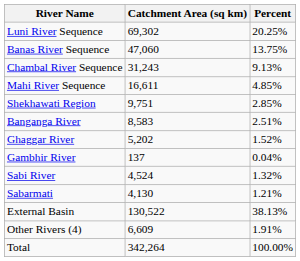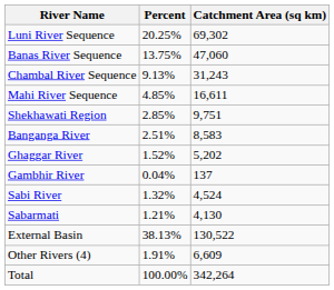 <table class="wikitable">
 <tr>
 <th>River Name</th>
+<th>Percent</th>
 <th>Catchment Area (sq km)</th>
-<th>Percent</th>
 </tr>
 <tr>
 <td><a href='#'>Luni River</a> Sequence</td>
+<td>20.25%</td>
 <td>69,302</td>
-<td>20.25%</td>
 </tr>
 <tr>
 <td><a href='#'>Banas River</a> Sequence</td>
+<td>13.75%</td>
 <td>47,060</td>
-<td>13.75%</td>
 </tr>
 <tr>
 <td><a href='#'>Chambal River</a> Sequence</td>
+<td>9.13%</td>
 <td>31,243</td>
-<td>9.13%</td>
 </tr>
 <tr>
 <td><a href='#'>Mahi River</a> Sequence</td>
+<td>4.85%</td>
 <td>16,611</td>
-<td>4.85%</td>
 </tr>
 <tr>
 <td><a href='#'>Shekhawati Region</a></td>
+<td>2.85%</td>
 <td>9,751</td>
-<td>2.85%</td>
 </tr>
 <tr>
 <td><a href='#'>Banganga River</a></td>
+<td>2.51%</td>
 <td>8,583</td>
-<td>2.51%</td>
 </tr>
 <tr>
 <td><a href='#'>Ghaggar River</a></td>
+<td>1.52%</td>
 <td>5,202</td>
-<td>1.52%</td>
 </tr>
 <tr>
 <td><a href='#'>Gambhir River</a></td>
+<td>0.04%</td>
 <td>137</td>
-<td>0.04%</td>
 </tr>
 <tr>
 <td><a href='#'>Sabi River</a></td>
+<td>1.32%</td>
 <td>4,524</td>
-<td>1.32%</td>
 </tr>
 <tr>
 <td><a href='#'>Sabarmati</a></td>
+<td>1.21%</td>
 <td>4,130</td>
-<td>1.21%</td>
 </tr>
 <tr>
 <td>External Basin</td>
+<td>38.13%</td>
 <td>130,522</td>
-<td>38.13%</td>
 </tr>
 <tr>
 <td>Other Rivers (4)</td>
+<td>1.91%</td>
 <td>6,609</td>
-<td>1.91%</td>
 </tr>
 <tr>
 <td>Total</td>
+<td>100.00%</td>
 <td>342,264</td>
-<td>100.00%</td>
 </tr>
 </table>
